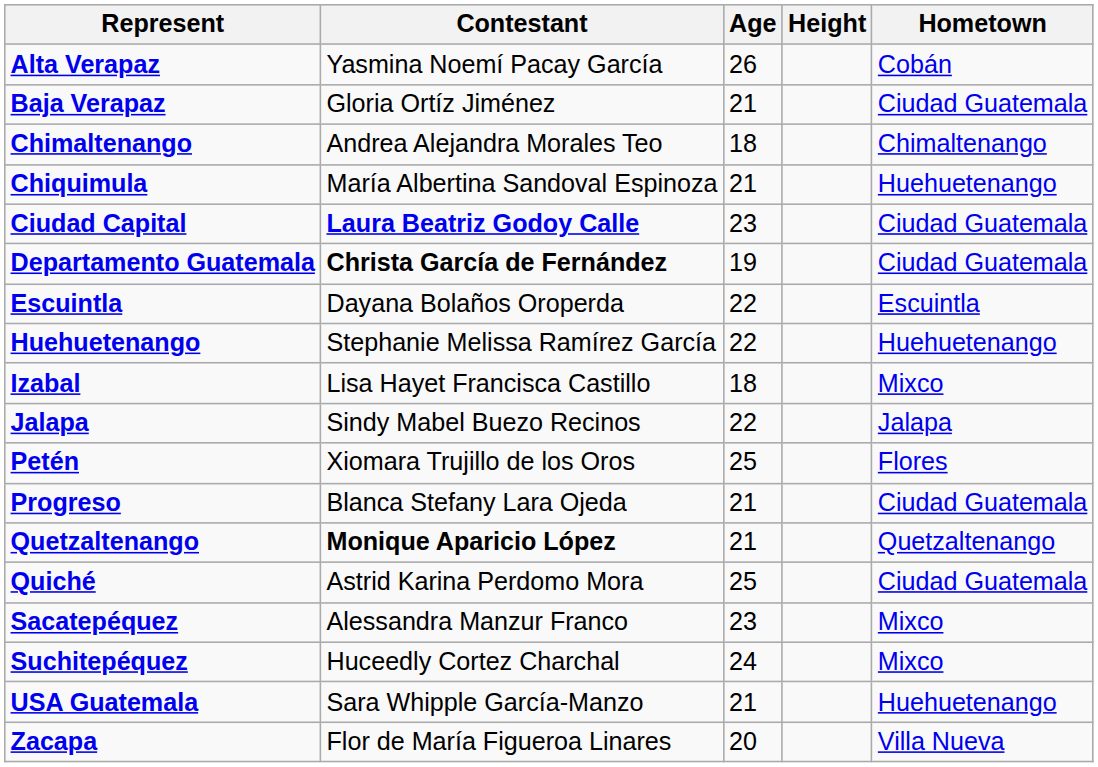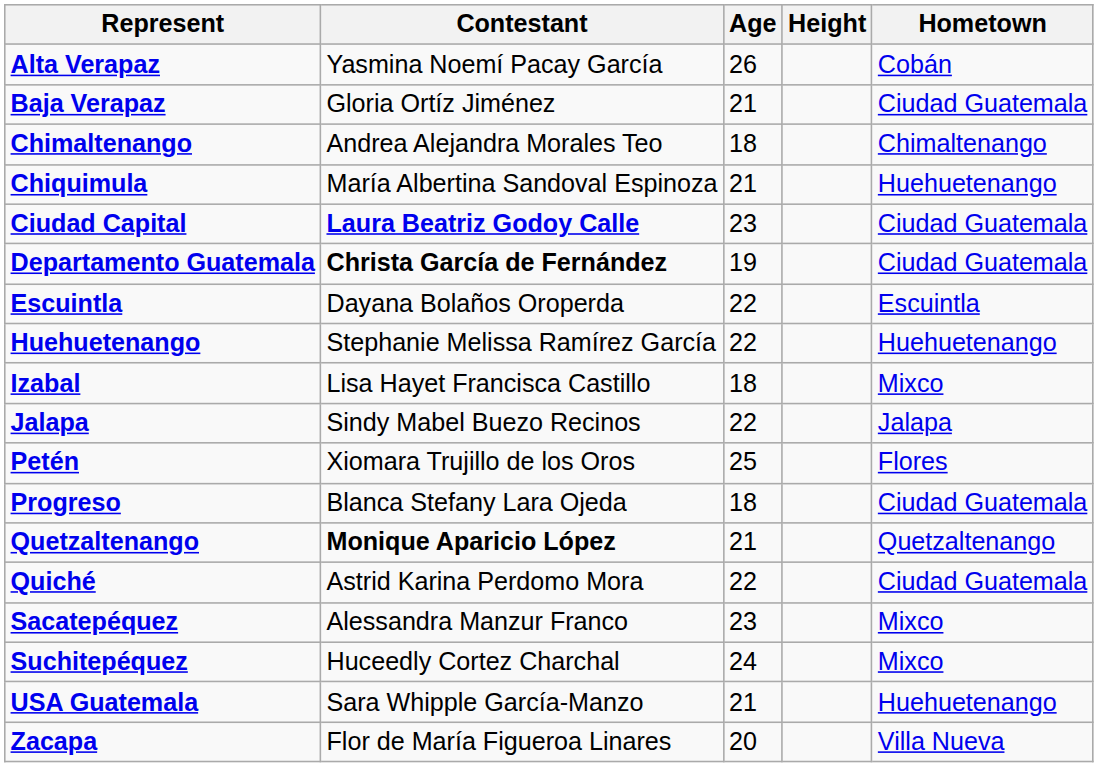 <table class="sortable wikitable">
 <tr>
 <th>Represent</th>
 <th>Contestant</th>
 <th>Age</th>
 <th>Height</th>
 <th>Hometown</th>
 </tr>
 <tr>
 <td> <strong><a href='#'>Alta Verapaz</a></strong></td>
 <td>Yasmina Noemí Pacay García</td>
 <td>26</td>
 <td></td>
 <td><a href='#'>Cobán</a></td>
 </tr>
 <tr>
 <td> <strong><a href='#'>Baja Verapaz</a></strong></td>
 <td>Gloria Ortíz Jiménez</td>
 <td>21</td>
 <td></td>
 <td><a href='#'>Ciudad Guatemala</a></td>
 </tr>
 <tr>
 <td> <strong><a href='#'>Chimaltenango</a></strong></td>
 <td>Andrea Alejandra Morales Teo</td>
 <td>18</td>
 <td></td>
 <td><a href='#'>Chimaltenango</a></td>
 </tr>
 <tr>
 <td> <strong><a href='#'>Chiquimula</a></strong></td>
 <td>María Albertina Sandoval Espinoza</td>
 <td>21</td>
 <td></td>
 <td><a href='#'>Huehuetenango</a></td>
 </tr>
 <tr>
 <td> <strong><a href='#'>Ciudad Capital</a></strong></td>
 <td><strong><a href='#'>Laura Beatriz Godoy Calle</a></strong></td>
 <td>23</td>
 <td></td>
 <td><a href='#'>Ciudad Guatemala</a></td>
 </tr>
 <tr>
 <td> <strong><a href='#'>Departamento Guatemala</a></strong></td>
 <td><strong>Christa García de Fernández</strong></td>
 <td>19</td>
 <td></td>
 <td><a href='#'>Ciudad Guatemala</a></td>
 </tr>
 <tr>
 <td> <strong><a href='#'>Escuintla</a></strong></td>
 <td>Dayana Bolaños Oroperda</td>
 <td>22</td>
 <td></td>
 <td><a href='#'>Escuintla</a></td>
 </tr>
 <tr>
 <td> <strong><a href='#'>Huehuetenango</a></strong></td>
 <td>Stephanie Melissa Ramírez García</td>
 <td>22</td>
 <td></td>
 <td><a href='#'>Huehuetenango</a></td>
 </tr>
 <tr>
 <td> <strong><a href='#'>Izabal</a></strong></td>
 <td>Lisa Hayet Francisca Castillo</td>
 <td>18</td>
 <td></td>
 <td><a href='#'>Mixco</a></td>
 </tr>
 <tr>
 <td> <strong><a href='#'>Jalapa</a></strong></td>
 <td>Sindy Mabel Buezo Recinos</td>
 <td>22</td>
 <td></td>
 <td><a href='#'>Jalapa</a></td>
 </tr>
 <tr>
 <td> <strong><a href='#'>Petén</a></strong></td>
 <td>Xiomara Trujillo de los Oros</td>
 <td>25</td>
 <td></td>
 <td><a href='#'>Flores</a></td>
 </tr>
 <tr>
 <td> <strong><a href='#'>Progreso</a></strong></td>
 <td>Blanca Stefany Lara Ojeda</td>
-<td>21</td>
+<td>18</td>
 <td></td>
 <td><a href='#'>Ciudad Guatemala</a></td>
 </tr>
 <tr>
 <td> <strong><a href='#'>Quetzaltenango</a></strong></td>
 <td><strong>Monique Aparicio López</strong></td>
 <td>21</td>
 <td></td>
 <td><a href='#'>Quetzaltenango</a></td>
 </tr>
 <tr>
 <td> <strong><a href='#'>Quiché</a></strong></td>
 <td>Astrid Karina Perdomo Mora</td>
-<td>25</td>
+<td>22</td>
 <td></td>
 <td><a href='#'>Ciudad Guatemala</a></td>
 </tr>
 <tr>
 <td> <strong><a href='#'>Sacatepéquez</a></strong></td>
 <td>Alessandra Manzur Franco</td>
 <td>23</td>
 <td></td>
 <td><a href='#'>Mixco</a></td>
 </tr>
 <tr>
 <td> <strong><a href='#'>Suchitepéquez</a></strong></td>
 <td>Huceedly Cortez Charchal</td>
 <td>24</td>
 <td></td>
 <td><a href='#'>Mixco</a></td>
 </tr>
 <tr>
 <td> <strong><a href='#'>USA Guatemala</a></strong></td>
 <td>Sara Whipple García-Manzo</td>
 <td>21</td>
 <td></td>
 <td><a href='#'>Huehuetenango</a></td>
 </tr>
 <tr>
 <td><strong><a href='#'>Zacapa</a></strong></td>
 <td>Flor de María Figueroa Linares</td>
 <td>20</td>
 <td></td>
 <td><a href='#'>Villa Nueva</a></td>
 </tr>
 </table>
